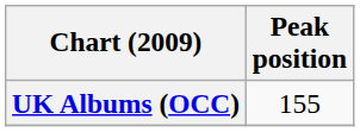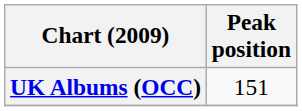 <table class="wikitable sortable plainrowheaders" style="text-align:center">
 <tr>
 <th scope="col">Chart (2009)</th>
 <th scope="col">Peak<br>position</th>
 </tr>
 <tr>
 <th scope="row"><a href='#'>UK Albums</a> (<a href='#'>OCC</a>)</th>
-<td>155</td>
+<td>151</td>
 </tr>
 <tr>
 </tr>
 <tr>
 </tr>
 </table>
